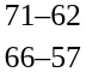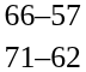 <table style="text-align:center">
 <tr>
 <th width=200></th>
 <th width=100></th>
 <th width=200></th>
 </tr>
 <tr>
 <td align=right><strong></strong></td>
-<td align=center>71–62</td>
+<td align=center>66–57</td>
 <td align=left></td>
 </tr>
 <tr>
 <td align=right><strong></strong></td>
-<td align=center>66–57</td>
+<td align=center>71–62</td>
 <td align=left></td>
 </tr>
 </table>
